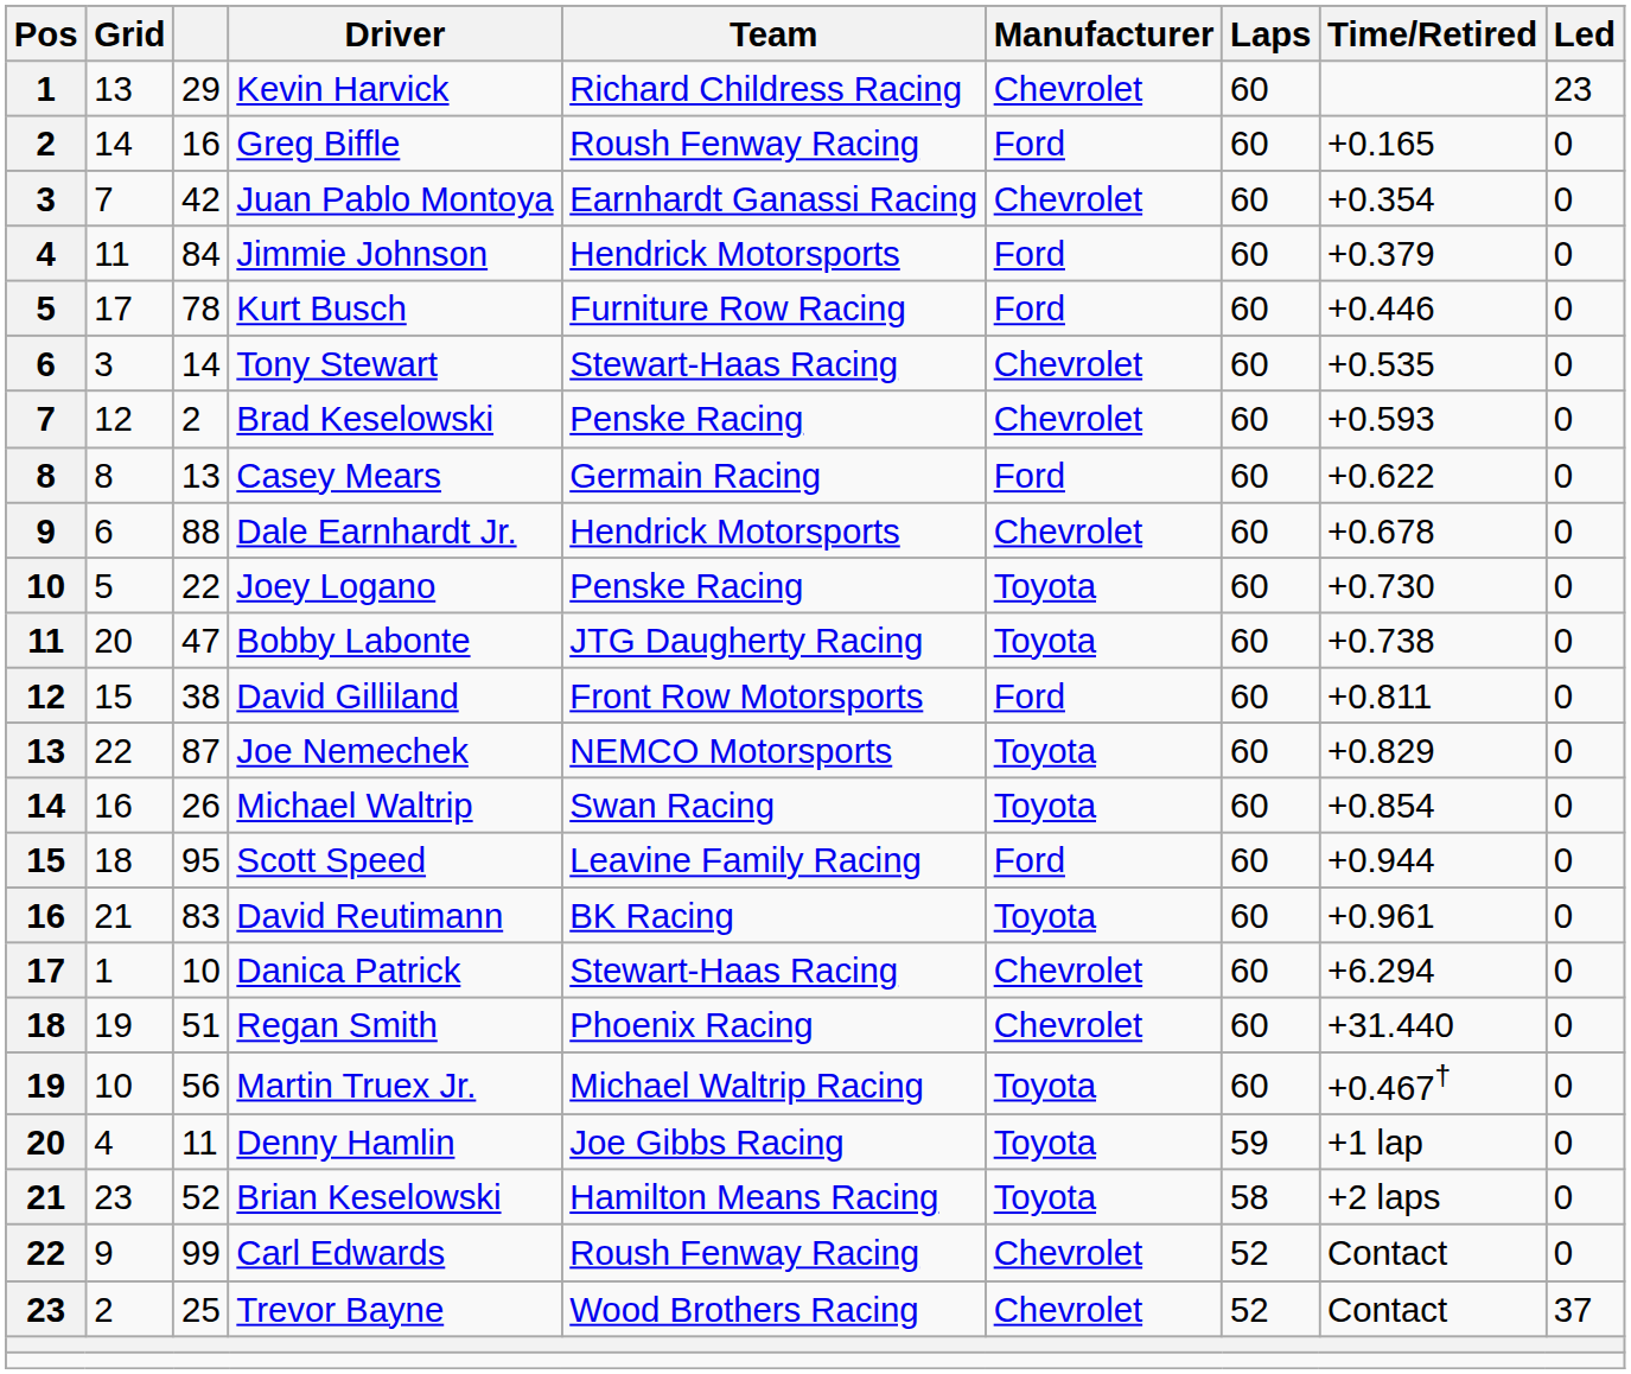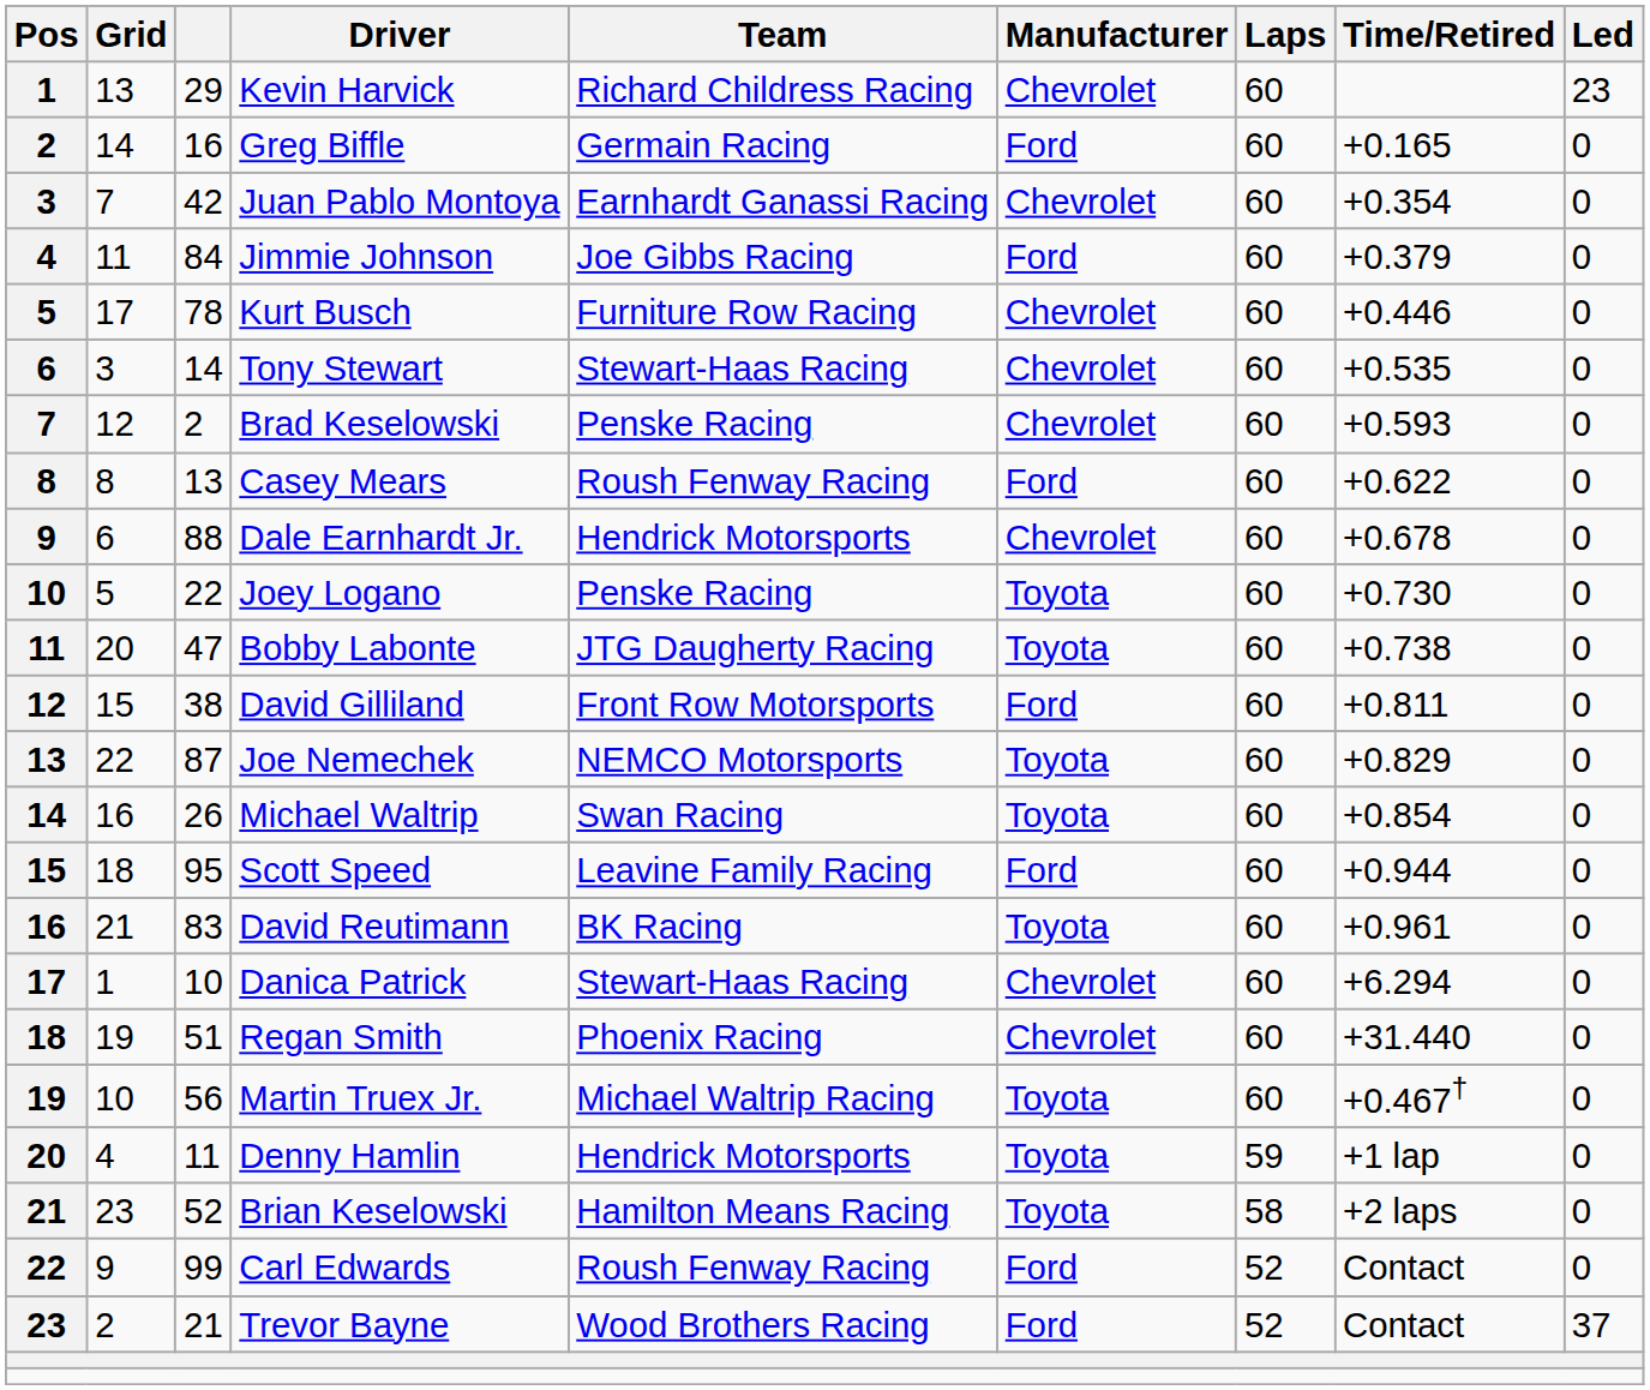 <table class="wikitable" style="font-size:95%">
 <tr>
 <th>Pos</th>
 <th>Grid</th>
 <th></th>
 <th>Driver</th>
 <th>Team</th>
 <th>Manufacturer</th>
 <th>Laps</th>
 <th>Time/Retired</th>
 <th>Led</th>
 </tr>
 <tr>
 <th>1</th>
 <td>13</td>
 <td>29</td>
 <td><a href='#'>Kevin Harvick</a></td>
 <td><a href='#'>Richard Childress Racing</a></td>
 <td><a href='#'>Chevrolet</a></td>
 <td>60</td>
 <td></td>
 <td>23</td>
 </tr>
 <tr>
 <th>2</th>
 <td>14</td>
 <td>16</td>
 <td><a href='#'>Greg Biffle</a></td>
-<td><a href='#'>Roush Fenway Racing</a></td>
+<td><a href='#'>Germain Racing</a></td>
 <td><a href='#'>Ford</a></td>
 <td>60</td>
 <td>+0.165</td>
 <td>0</td>
 </tr>
 <tr>
 <th>3</th>
 <td>7</td>
 <td>42</td>
 <td><a href='#'>Juan Pablo Montoya</a></td>
 <td><a href='#'>Earnhardt Ganassi Racing</a></td>
 <td><a href='#'>Chevrolet</a></td>
 <td>60</td>
 <td>+0.354</td>
 <td>0</td>
 </tr>
 <tr>
 <th>4</th>
 <td>11</td>
 <td>84</td>
 <td><a href='#'>Jimmie Johnson</a></td>
-<td><a href='#'>Hendrick Motorsports</a></td>
+<td><a href='#'>Joe Gibbs Racing</a></td>
 <td><a href='#'>Ford</a></td>
 <td>60</td>
 <td>+0.379</td>
 <td>0</td>
 </tr>
 <tr>
 <th>5</th>
 <td>17</td>
 <td>78</td>
 <td><a href='#'>Kurt Busch</a></td>
 <td><a href='#'>Furniture Row Racing</a></td>
-<td><a href='#'>Ford</a></td>
+<td><a href='#'>Chevrolet</a></td>
 <td>60</td>
 <td>+0.446</td>
 <td>0</td>
 </tr>
 <tr>
 <th>6</th>
 <td>3</td>
 <td>14</td>
 <td><a href='#'>Tony Stewart</a></td>
 <td><a href='#'>Stewart-Haas Racing</a></td>
 <td><a href='#'>Chevrolet</a></td>
 <td>60</td>
 <td>+0.535</td>
 <td>0</td>
 </tr>
 <tr>
 <th>7</th>
 <td>12</td>
 <td>2</td>
 <td><a href='#'>Brad Keselowski</a></td>
 <td><a href='#'>Penske Racing</a></td>
 <td><a href='#'>Chevrolet</a></td>
 <td>60</td>
 <td>+0.593</td>
 <td>0</td>
 </tr>
 <tr>
 <th>8</th>
 <td>8</td>
 <td>13</td>
 <td><a href='#'>Casey Mears</a></td>
-<td><a href='#'>Germain Racing</a></td>
+<td><a href='#'>Roush Fenway Racing</a></td>
 <td><a href='#'>Ford</a></td>
 <td>60</td>
 <td>+0.622</td>
 <td>0</td>
 </tr>
 <tr>
 <th>9</th>
 <td>6</td>
 <td>88</td>
 <td><a href='#'>Dale Earnhardt Jr.</a></td>
 <td><a href='#'>Hendrick Motorsports</a></td>
 <td><a href='#'>Chevrolet</a></td>
 <td>60</td>
 <td>+0.678</td>
 <td>0</td>
 </tr>
 <tr>
 <th>10</th>
 <td>5</td>
 <td>22</td>
 <td><a href='#'>Joey Logano</a></td>
 <td><a href='#'>Penske Racing</a></td>
 <td><a href='#'>Toyota</a></td>
 <td>60</td>
 <td>+0.730</td>
 <td>0</td>
 </tr>
 <tr>
 <th>11</th>
 <td>20</td>
 <td>47</td>
 <td><a href='#'>Bobby Labonte</a></td>
 <td><a href='#'>JTG Daugherty Racing</a></td>
 <td><a href='#'>Toyota</a></td>
 <td>60</td>
 <td>+0.738</td>
 <td>0</td>
 </tr>
 <tr>
 <th>12</th>
 <td>15</td>
 <td>38</td>
 <td><a href='#'>David Gilliland</a></td>
 <td><a href='#'>Front Row Motorsports</a></td>
 <td><a href='#'>Ford</a></td>
 <td>60</td>
 <td>+0.811</td>
 <td>0</td>
 </tr>
 <tr>
 <th>13</th>
 <td>22</td>
 <td>87</td>
 <td><a href='#'>Joe Nemechek</a></td>
 <td><a href='#'>NEMCO Motorsports</a></td>
 <td><a href='#'>Toyota</a></td>
 <td>60</td>
 <td>+0.829</td>
 <td>0</td>
 </tr>
 <tr>
 <th>14</th>
 <td>16</td>
 <td>26</td>
 <td><a href='#'>Michael Waltrip</a></td>
 <td><a href='#'>Swan Racing</a></td>
 <td><a href='#'>Toyota</a></td>
 <td>60</td>
 <td>+0.854</td>
 <td>0</td>
 </tr>
 <tr>
 <th>15</th>
 <td>18</td>
 <td>95</td>
 <td><a href='#'>Scott Speed</a></td>
 <td><a href='#'>Leavine Family Racing</a></td>
 <td><a href='#'>Ford</a></td>
 <td>60</td>
 <td>+0.944</td>
 <td>0</td>
 </tr>
 <tr>
 <th>16</th>
 <td>21</td>
 <td>83</td>
 <td><a href='#'>David Reutimann</a></td>
 <td><a href='#'>BK Racing</a></td>
 <td><a href='#'>Toyota</a></td>
 <td>60</td>
 <td>+0.961</td>
 <td>0</td>
 </tr>
 <tr>
 <th>17</th>
 <td>1</td>
 <td>10</td>
 <td><a href='#'>Danica Patrick</a></td>
 <td><a href='#'>Stewart-Haas Racing</a></td>
 <td><a href='#'>Chevrolet</a></td>
 <td>60</td>
 <td>+6.294</td>
 <td>0</td>
 </tr>
 <tr>
 <th>18</th>
 <td>19</td>
 <td>51</td>
 <td><a href='#'>Regan Smith</a></td>
 <td><a href='#'>Phoenix Racing</a></td>
 <td><a href='#'>Chevrolet</a></td>
 <td>60</td>
 <td>+31.440</td>
 <td>0</td>
 </tr>
 <tr>
 <th>19</th>
 <td>10</td>
 <td>56</td>
 <td><a href='#'>Martin Truex Jr.</a></td>
 <td><a href='#'>Michael Waltrip Racing</a></td>
 <td><a href='#'>Toyota</a></td>
 <td>60</td>
 <td>+0.467<sup>†</sup></td>
 <td>0</td>
 </tr>
 <tr>
 <th>20</th>
 <td>4</td>
 <td>11</td>
 <td><a href='#'>Denny Hamlin</a></td>
-<td><a href='#'>Joe Gibbs Racing</a></td>
+<td><a href='#'>Hendrick Motorsports</a></td>
 <td><a href='#'>Toyota</a></td>
 <td>59</td>
 <td>+1 lap</td>
 <td>0</td>
 </tr>
 <tr>
 <th>21</th>
 <td>23</td>
 <td>52</td>
 <td><a href='#'>Brian Keselowski</a></td>
 <td><a href='#'>Hamilton Means Racing</a></td>
 <td><a href='#'>Toyota</a></td>
 <td>58</td>
 <td>+2 laps</td>
 <td>0</td>
 </tr>
 <tr>
 <th>22</th>
 <td>9</td>
 <td>99</td>
 <td><a href='#'>Carl Edwards</a></td>
 <td><a href='#'>Roush Fenway Racing</a></td>
-<td><a href='#'>Chevrolet</a></td>
+<td><a href='#'>Ford</a></td>
 <td>52</td>
 <td>Contact</td>
 <td>0</td>
 </tr>
 <tr>
 <th>23</th>
 <td>2</td>
-<td>25</td>
+<td>21</td>
 <td><a href='#'>Trevor Bayne</a></td>
 <td><a href='#'>Wood Brothers Racing</a></td>
-<td><a href='#'>Chevrolet</a></td>
+<td><a href='#'>Ford</a></td>
 <td>52</td>
 <td>Contact</td>
 <td>37</td>
 </tr>
 <tr>
 <th colspan="9"></th>
 </tr>
 <tr>
 <td colspan="9"></td>
 </tr>
 </table>
